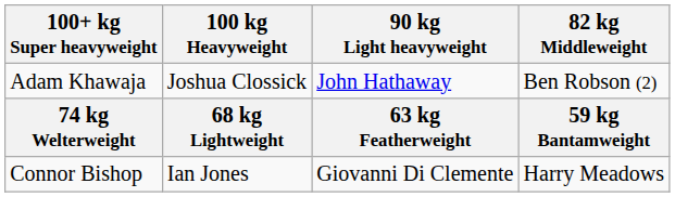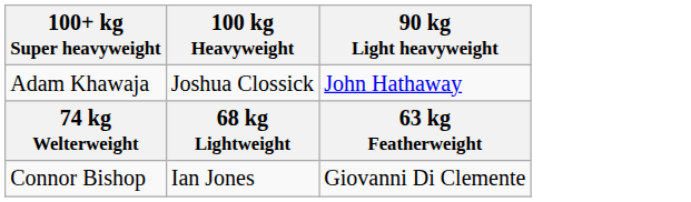 <table class="wikitable">
 <tr>
 <th>100+ kg<br><small>Super heavyweight</small></th>
 <th>100 kg<br><small>Heavyweight</small></th>
 <th>90 kg<br><small>Light heavyweight</small></th>
-<th>82 kg<br><small>Middleweight</small></th>
 </tr>
 <tr>
 <td>Adam Khawaja</td>
 <td>Joshua Clossick</td>
 <td><a href='#'>John Hathaway</a></td>
-<td>Ben Robson <small>(2)</small></td>
 </tr>
 <tr>
 <th>74 kg<br><small>Welterweight</small></th>
 <th>68 kg<br><small>Lightweight</small></th>
 <th>63 kg<br><small>Featherweight</small></th>
-<th>59 kg<br><small>Bantamweight</small></th>
 </tr>
 <tr>
 <td>Connor Bishop</td>
 <td>Ian Jones</td>
 <td>Giovanni Di Clemente</td>
-<td>Harry Meadows</td>
 </tr>
 </table>
